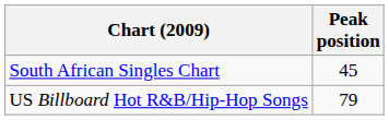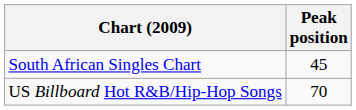 <table class="wikitable sortable">
 <tr>
 <th>Chart (2009)</th>
 <th>Peak<br>position</th>
 </tr>
 <tr>
 <td><a href='#'>South African Singles Chart</a></td>
 <td align="center">45</td>
 </tr>
 <tr>
 <td>US <em>Billboard</em> <a href='#'>Hot R&B/Hip-Hop Songs</a></td>
-<td align="center">79</td>
+<td align="center">70</td>
 </tr>
 </table>
